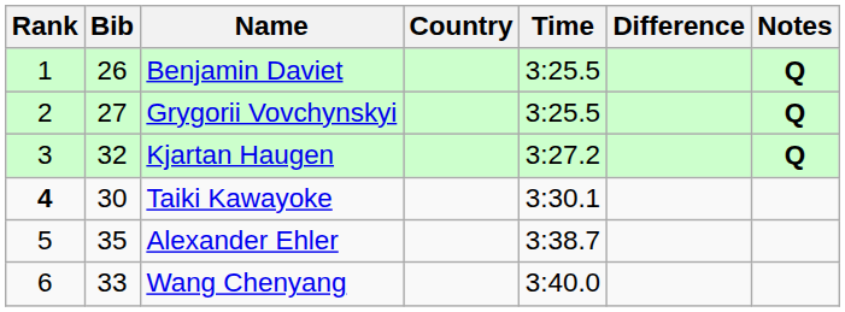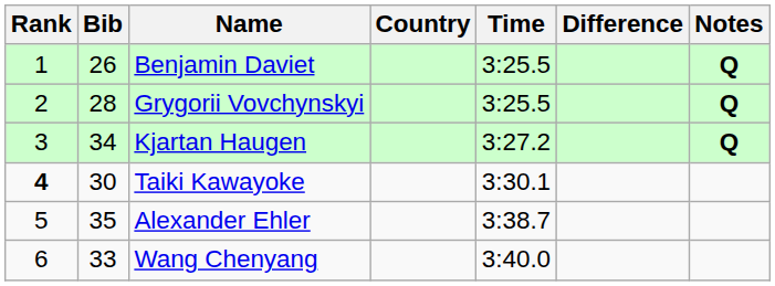 <table class="wikitable sortable" style="text-align:center">
 <tr>
 <th>Rank</th>
 <th>Bib</th>
 <th>Name</th>
 <th>Country</th>
 <th>Time</th>
 <th>Difference</th>
 <th>Notes</th>
 </tr>
 <tr bgcolor=ccffcc>
 <td>1</td>
 <td>26</td>
 <td align=left><a href='#'>Benjamin Daviet</a></td>
 <td align=left></td>
 <td>3:25.5</td>
 <td></td>
 <td><strong>Q</strong></td>
 </tr>
 <tr bgcolor=ccffcc>
 <td>2</td>
-<td>27</td>
+<td>28</td>
 <td align=left><a href='#'>Grygorii Vovchynskyi</a></td>
 <td align=left></td>
 <td>3:25.5</td>
 <td></td>
 <td><strong>Q</strong></td>
 </tr>
 <tr bgcolor=ccffcc>
 <td>3</td>
-<td>32</td>
+<td>34</td>
 <td align=left><a href='#'>Kjartan Haugen</a></td>
 <td align=left></td>
 <td>3:27.2</td>
 <td></td>
 <td><strong>Q</strong></td>
 </tr>
 <tr>
 <td><strong>4</strong></td>
 <td>30</td>
 <td align=left><a href='#'>Taiki Kawayoke</a></td>
 <td align=left></td>
 <td>3:30.1</td>
 <td></td>
 <td></td>
 </tr>
 <tr>
 <td>5</td>
 <td>35</td>
 <td align=left><a href='#'>Alexander Ehler</a></td>
 <td align=left></td>
 <td>3:38.7</td>
 <td></td>
 <td></td>
 </tr>
 <tr>
 <td>6</td>
 <td>33</td>
 <td align=left><a href='#'>Wang Chenyang</a></td>
 <td align=left></td>
 <td>3:40.0</td>
 <td></td>
 <td></td>
 </tr>
 </table>
